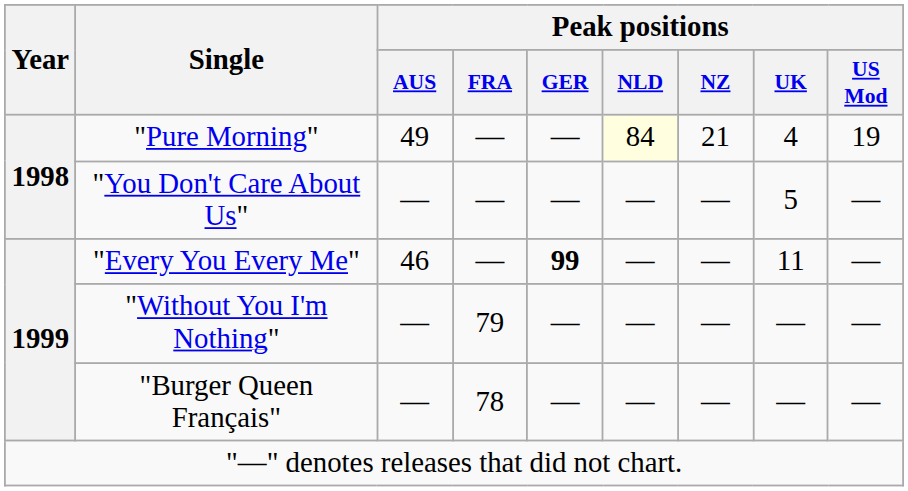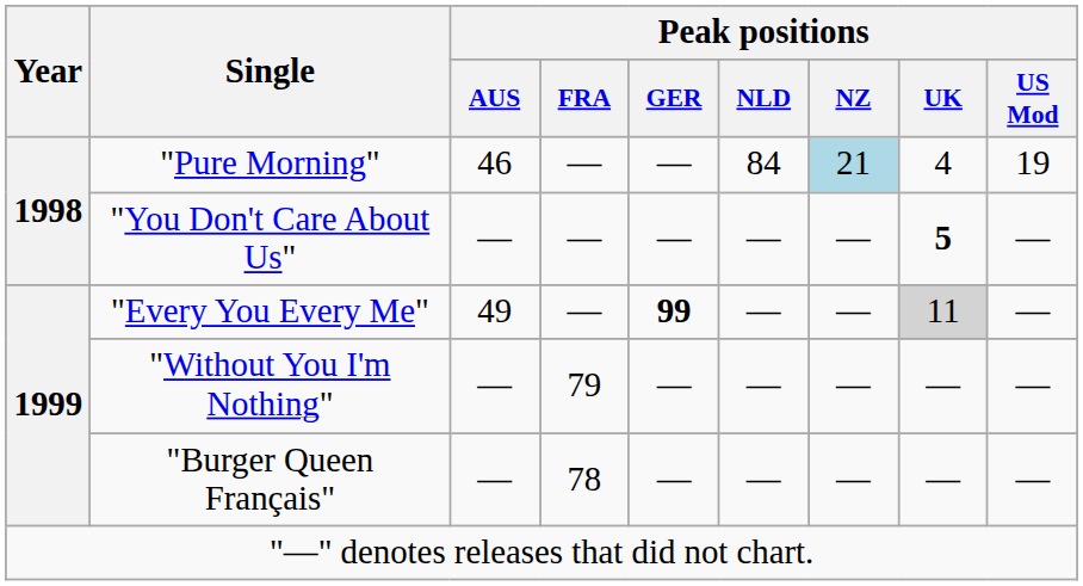 <table class="wikitable plainrowheaders" style="text-align:center;">
 <tr>
 <th scope="col" rowspan="2">Year</th>
 <th scope="col" rowspan="2" style="width:160px;">Single</th>
 <th scope="col" colspan="7">Peak positions</th>
 </tr>
 <tr>
 <th style="width:3em;font-size:75%"><a href='#'>AUS</a><br></th>
 <th style="width:3em;font-size:75%"><a href='#'>FRA</a><br></th>
 <th style="width:3em;font-size:75%"><a href='#'>GER</a><br></th>
 <th style="width:3em;font-size:75%"><a href='#'>NLD</a><br></th>
 <th style="width:3em;font-size:75%"><a href='#'>NZ</a><br></th>
 <th style="width:3em;font-size:75%"><a href='#'>UK</a></th>
 <th style="width:3em;font-size:75%"><a href='#'>US Mod</a><br></th>
 </tr>
 <tr>
 <th scope="row" rowspan="2">1998</th>
 <td>"<a href='#'>Pure Morning</a>"</td>
-<td style="text-align:center;">49</td>
+<td style="text-align:center;">46</td>
 <td style="text-align:center;">—</td>
 <td style="text-align:center;">—</td>
-<td style="background: lightyellow; text-align:center;">84</td>
-<td style="text-align:center;">21</td>
+<td style="text-align:center;">84</td>
+<td style="background: lightblue; text-align:center;">21</td>
 <td style="text-align:center;">4</td>
 <td style="text-align:center;">19</td>
 </tr>
 <tr>
 <td>"<a href='#'>You Don't Care About Us</a>"</td>
 <td style="text-align:center;">—</td>
 <td style="text-align:center;">—</td>
 <td style="text-align:center;">—</td>
 <td style="text-align:center;">—</td>
 <td style="text-align:center;">—</td>
-<td style="text-align:center;">5</td>
+<td style="text-align:center;"><strong>5</strong></td>
 <td style="text-align:center;">—</td>
 </tr>
 <tr>
 <th scope="row" rowspan="3">1999</th>
 <td>"<a href='#'>Every You Every Me</a>"</td>
-<td style="text-align:center;">46</td>
+<td style="text-align:center;">49</td>
 <td style="text-align:center;">—</td>
 <td style="text-align:center;"><strong>99</strong></td>
 <td style="text-align:center;">—</td>
 <td style="text-align:center;">—</td>
-<td style="text-align:center;">11</td>
+<td style="background: lightgrey; text-align:center;">11</td>
 <td style="text-align:center;">—</td>
 </tr>
 <tr>
 <td>"<a href='#'>Without You I'm Nothing</a>"</td>
 <td style="text-align:center;">—</td>
 <td style="text-align:center;">79</td>
 <td style="text-align:center;">—</td>
 <td style="text-align:center;">—</td>
 <td style="text-align:center;">—</td>
 <td style="text-align:center;">—</td>
 <td style="text-align:center;">—</td>
 </tr>
 <tr>
 <td>"Burger Queen Français"</td>
 <td style="text-align:center;">—</td>
 <td style="text-align:center;">78</td>
 <td style="text-align:center;">—</td>
 <td style="text-align:center;">—</td>
 <td style="text-align:center;">—</td>
 <td style="text-align:center;">—</td>
 <td style="text-align:center;">—</td>
 </tr>
 <tr>
 <td colspan="12" style="text-align:center;">"—" denotes releases that did not chart.</td>
 </tr>
 </table>
